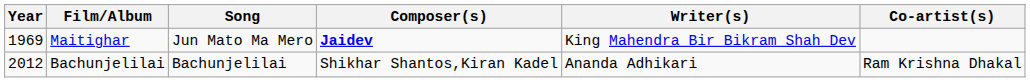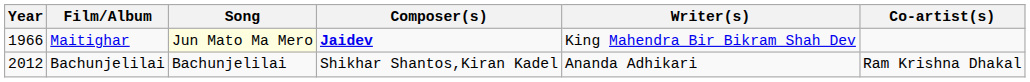 <table class="wikitable sortable ">
 <tr>
 <th><strong>Year</strong></th>
 <th>Film/Album</th>
 <th><strong>Song</strong></th>
 <th><strong>Composer(s)</strong></th>
 <th><strong>Writer(s)</strong></th>
 <th><strong>Co-artist(s)</strong></th>
 </tr>
 <tr>
-<td>1969</td>
+<td>1966</td>
 <td><a href='#'>Maitighar</a></td>
-<td>Jun Mato Ma Mero</td>
+<td style="background: lightyellow;">Jun Mato Ma Mero</td>
 <td><strong><a href='#'>Jaidev</a></strong></td>
 <td>King <a href='#'>Mahendra Bir Bikram Shah Dev</a></td>
 <td></td>
 </tr>
 <tr>
 <td>2012</td>
 <td>Bachunjelilai</td>
 <td>Bachunjelilai</td>
 <td>Shikhar Shantos,Kiran Kadel</td>
 <td>Ananda Adhikari</td>
 <td>Ram Krishna Dhakal</td>
 </tr>
 </table>
